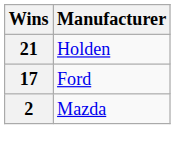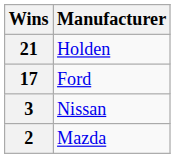 <table class="wikitable" style="font-size: 95%;">
 <tr>
 <th>Wins</th>
 <th>Manufacturer</th>
 </tr>
 <tr>
 <th>21</th>
 <td><a href='#'>Holden</a></td>
 </tr>
 <tr>
 <th>17</th>
 <td><a href='#'>Ford</a></td>
 </tr>
 <tr>
+<th>3</th>
+<td><a href='#'>Nissan</a></td>
+</tr>
+<tr>
 <th>2</th>
 <td><a href='#'>Mazda</a></td>
 </tr>
 </table>
